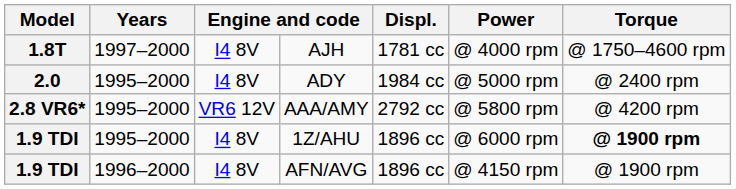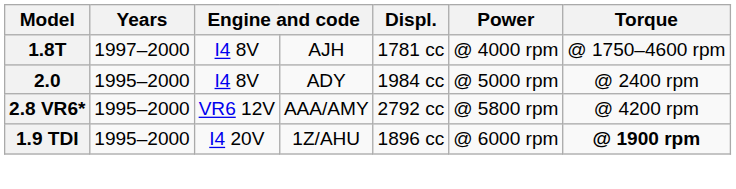 <table class="wikitable" style="text-align:center; font-size:91%;">
 <tr>
 <th>Model</th>
 <th>Years</th>
 <th colspan="2">Engine and code</th>
 <th>Displ.</th>
 <th>Power</th>
 <th>Torque</th>
 </tr>
 <tr>
 <th>1.8T</th>
 <td>1997–2000</td>
 <td><a href='#'>I4</a> 8V</td>
 <td>AJH</td>
 <td>1781 cc</td>
 <td> @ 4000 rpm</td>
 <td> @ 1750–4600 rpm</td>
 </tr>
 <tr>
 <th>2.0</th>
 <td>1995–2000</td>
 <td><a href='#'>I4</a> 8V</td>
 <td>ADY</td>
 <td>1984 cc</td>
 <td> @ 5000 rpm</td>
 <td> @ 2400 rpm</td>
 </tr>
 <tr>
 <th>2.8 VR6*</th>
 <td>1995–2000</td>
 <td><a href='#'>VR6</a> 12V</td>
 <td>AAA/AMY</td>
 <td>2792 cc</td>
 <td> @ 5800 rpm</td>
 <td> @ 4200 rpm</td>
 </tr>
 <tr>
 <th>1.9 TDI</th>
 <td>1995–2000</td>
-<td><a href='#'>I4</a> 8V</td>
+<td><a href='#'>I4</a> 20V</td>
 <td>1Z/AHU</td>
 <td>1896 cc</td>
 <td> @ 6000 rpm</td>
 <td><strong> @ 1900 rpm</strong></td>
 </tr>
-<tr>
-<th>1.9 TDI</th>
-<td>1996–2000</td>
-<td><a href='#'>I4</a> 8V</td>
-<td>AFN/AVG</td>
-<td>1896 cc</td>
-<td> @ 4150 rpm</td>
-<td> @ 1900 rpm</td>
-</tr>
 </table>
